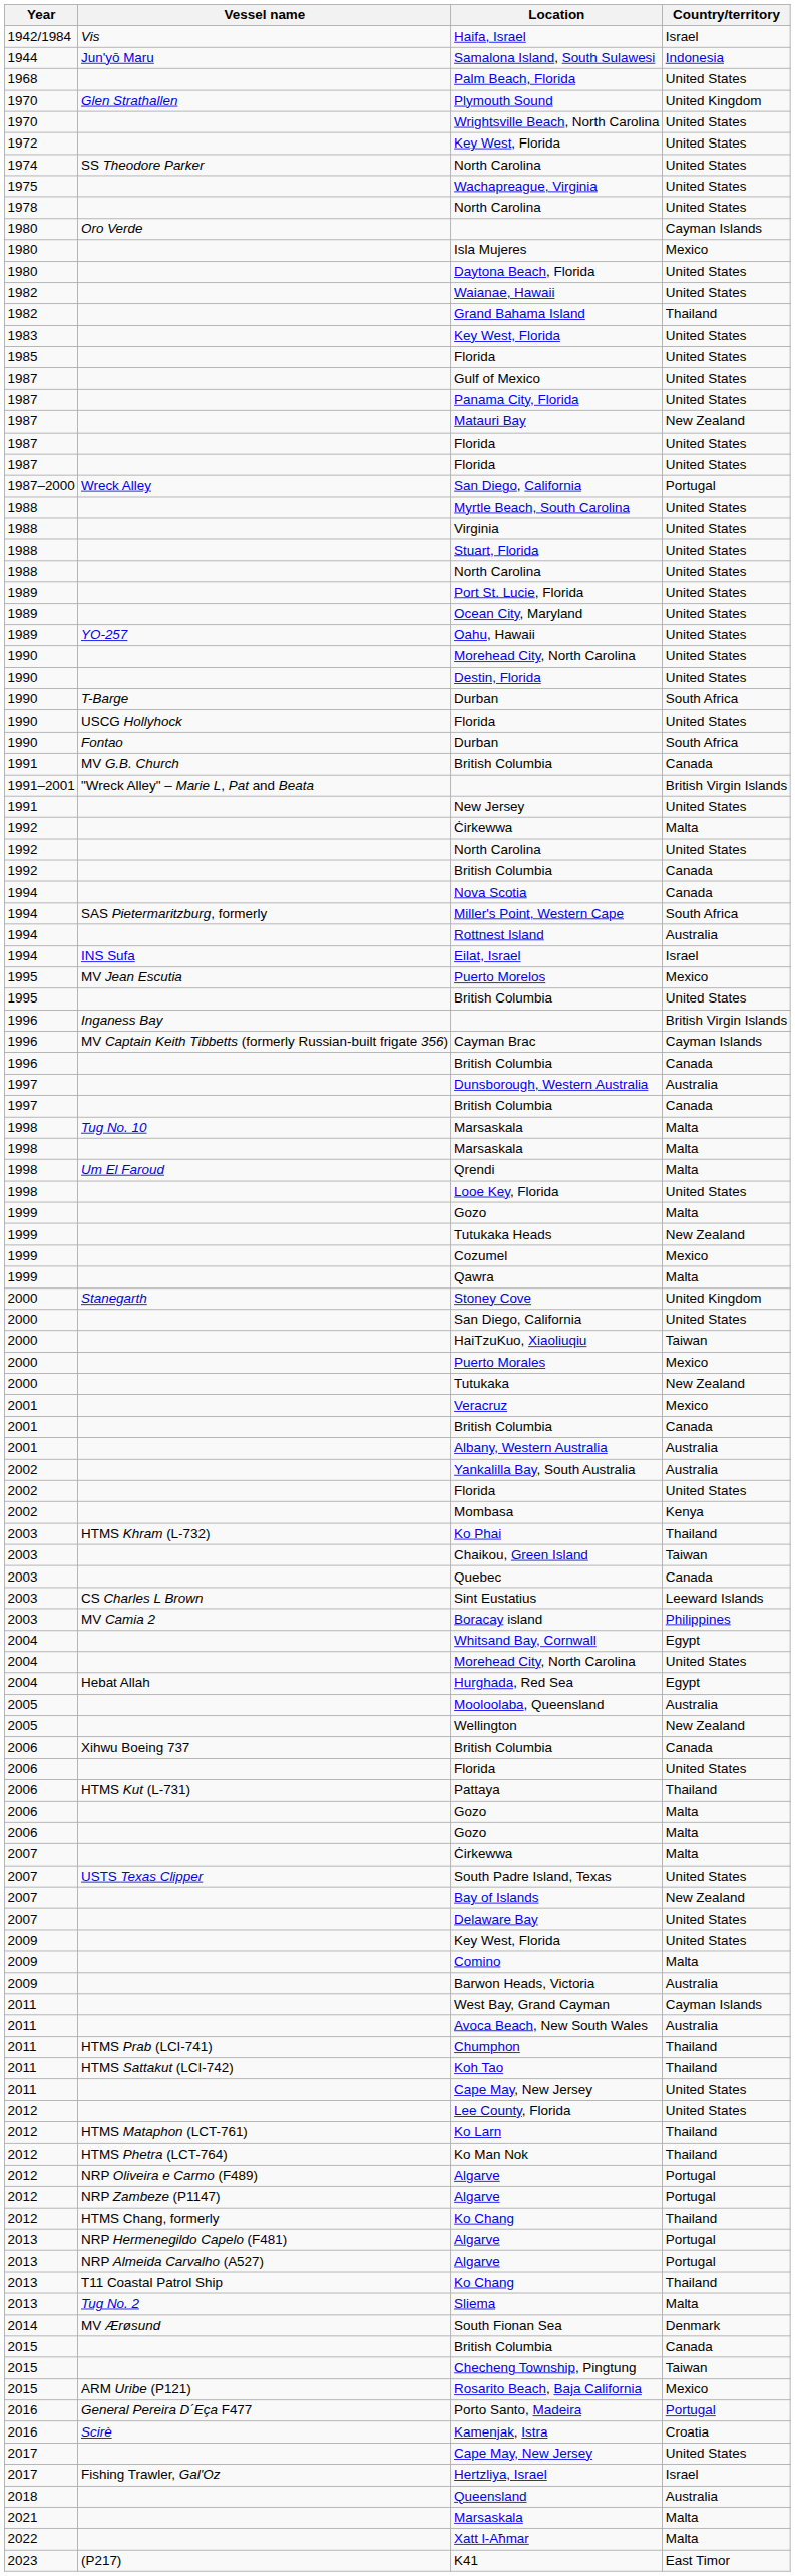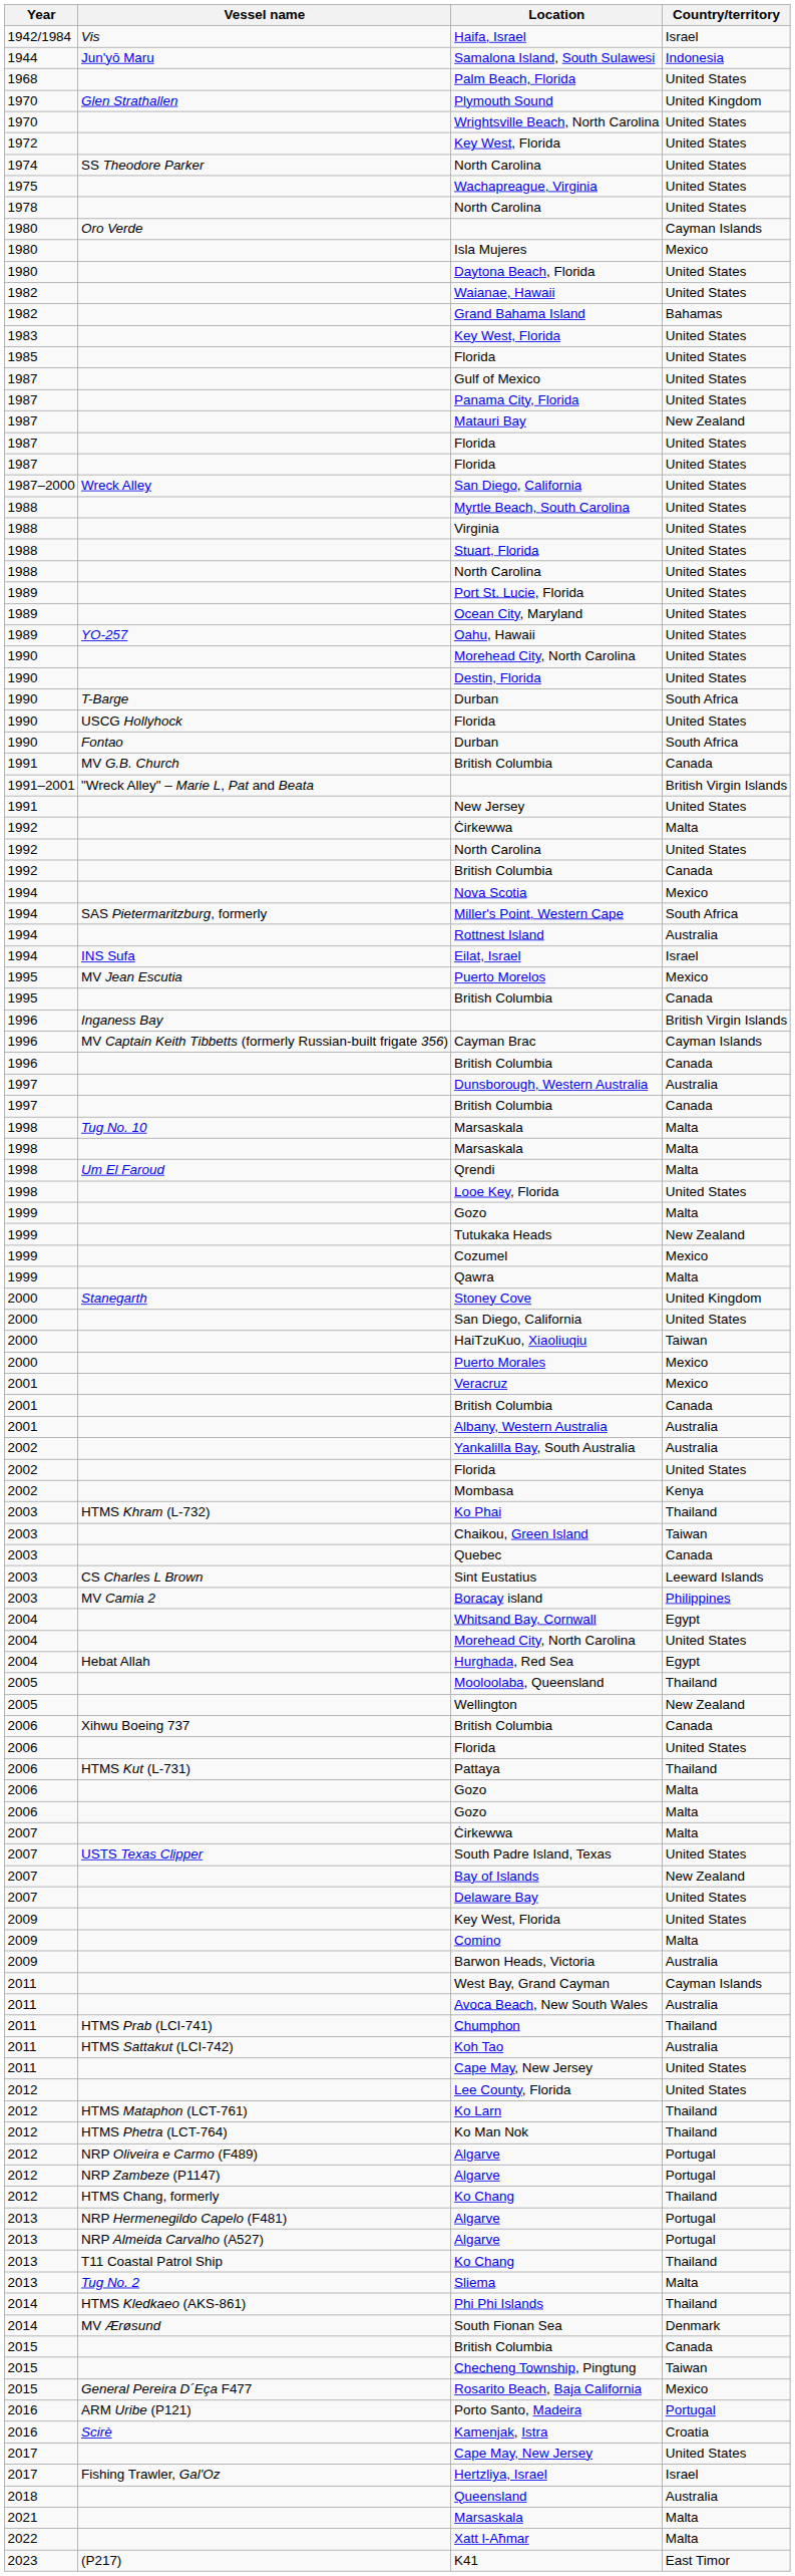 <table class="wikitable sortable">
 <tr>
 <th scope="col">Year</th>
 <th scope="col">Vessel name</th>
 <th scope="col">Location</th>
 <th scope="col">Country/territory</th>
 </tr>
 <tr>
 <td>1942/1984</td>
 <td><em>Vis</em></td>
 <td><a href='#'>Haifa, Israel</a></td>
 <td>Israel</td>
 </tr>
 <tr>
 <td>1944</td>
 <td><a href='#'>Jun'yō Maru</a></td>
 <td><a href='#'>Samalona Island</a>, <a href='#'>South Sulawesi</a></td>
 <td><a href='#'>Indonesia</a></td>
 </tr>
 <tr>
 <td>1968</td>
 <td></td>
 <td><a href='#'>Palm Beach, Florida</a></td>
 <td>United States</td>
 </tr>
 <tr>
 <td>1970</td>
 <td><em><a href='#'>Glen Strathallen</a></em></td>
 <td><a href='#'>Plymouth Sound</a></td>
 <td>United Kingdom</td>
 </tr>
 <tr>
 <td>1970</td>
 <td></td>
 <td><a href='#'>Wrightsville Beach</a>, North Carolina</td>
 <td>United States</td>
 </tr>
 <tr>
 <td>1972</td>
 <td></td>
 <td><a href='#'>Key West</a>, Florida</td>
 <td>United States</td>
 </tr>
 <tr>
 <td>1974</td>
 <td>SS <em>Theodore Parker</em></td>
 <td>North Carolina</td>
 <td>United States</td>
 </tr>
 <tr>
 <td>1975</td>
 <td></td>
 <td><a href='#'>Wachapreague, Virginia</a></td>
 <td>United States</td>
 </tr>
 <tr>
 <td>1978</td>
 <td></td>
 <td>North Carolina</td>
 <td>United States</td>
 </tr>
 <tr>
 <td>1980</td>
 <td><em>Oro Verde</em></td>
 <td></td>
 <td>Cayman Islands</td>
 </tr>
 <tr>
 <td>1980</td>
 <td></td>
 <td>Isla Mujeres</td>
 <td>Mexico</td>
 </tr>
 <tr>
 <td>1980</td>
 <td></td>
 <td><a href='#'>Daytona Beach</a>, Florida</td>
 <td>United States</td>
 </tr>
 <tr>
 <td>1982</td>
 <td></td>
 <td><a href='#'>Waianae, Hawaii</a></td>
 <td>United States</td>
 </tr>
 <tr>
 <td>1982</td>
 <td></td>
 <td><a href='#'>Grand Bahama Island</a></td>
-<td>Thailand</td>
+<td>Bahamas</td>
 </tr>
 <tr>
 <td>1983</td>
 <td></td>
 <td><a href='#'>Key West, Florida</a></td>
 <td>United States</td>
 </tr>
 <tr>
 <td>1985</td>
 <td></td>
 <td>Florida</td>
 <td>United States</td>
 </tr>
 <tr>
 <td>1987</td>
 <td></td>
 <td>Gulf of Mexico</td>
 <td>United States</td>
 </tr>
 <tr>
 <td>1987</td>
 <td></td>
 <td><a href='#'>Panama City, Florida</a></td>
 <td>United States</td>
 </tr>
 <tr>
 <td>1987</td>
 <td></td>
 <td><a href='#'>Matauri Bay</a></td>
 <td>New Zealand</td>
 </tr>
 <tr>
 <td>1987</td>
 <td></td>
 <td>Florida</td>
 <td>United States</td>
 </tr>
 <tr>
 <td>1987</td>
 <td></td>
 <td>Florida</td>
 <td>United States</td>
 </tr>
 <tr>
 <td>1987–2000</td>
 <td><a href='#'>Wreck Alley</a></td>
 <td><a href='#'>San Diego</a>, <a href='#'>California</a></td>
-<td>Portugal</td>
+<td>United States</td>
 </tr>
 <tr>
 <td>1988</td>
 <td></td>
 <td><a href='#'>Myrtle Beach, South Carolina</a></td>
 <td>United States</td>
 </tr>
 <tr>
 <td>1988</td>
 <td></td>
 <td>Virginia</td>
 <td>United States</td>
 </tr>
 <tr>
 <td>1988</td>
 <td></td>
 <td><a href='#'>Stuart, Florida</a></td>
 <td>United States</td>
 </tr>
 <tr>
 <td>1988</td>
 <td></td>
 <td>North Carolina</td>
 <td>United States</td>
 </tr>
 <tr>
 <td>1989</td>
 <td></td>
 <td><a href='#'>Port St. Lucie</a>, Florida</td>
 <td>United States</td>
 </tr>
 <tr>
 <td>1989</td>
 <td></td>
 <td><a href='#'>Ocean City</a>, Maryland</td>
 <td>United States</td>
 </tr>
 <tr>
 <td>1989</td>
 <td><em><a href='#'>YO-257</a></em></td>
 <td><a href='#'>Oahu</a>, Hawaii</td>
 <td>United States</td>
 </tr>
 <tr>
 <td>1990</td>
 <td></td>
 <td><a href='#'>Morehead City</a>, North Carolina</td>
 <td>United States</td>
 </tr>
 <tr>
 <td>1990</td>
 <td></td>
 <td><a href='#'>Destin, Florida</a></td>
 <td>United States</td>
 </tr>
 <tr>
 <td>1990</td>
 <td><em>T-Barge</em></td>
 <td>Durban</td>
 <td>South Africa</td>
 </tr>
 <tr>
 <td>1990</td>
 <td>USCG <em>Hollyhock</em></td>
 <td>Florida</td>
 <td>United States</td>
 </tr>
 <tr>
 <td>1990</td>
 <td><em>Fontao</em></td>
 <td>Durban</td>
 <td>South Africa</td>
 </tr>
 <tr>
 <td>1991</td>
 <td>MV <em>G.B. Church</em></td>
 <td>British Columbia</td>
 <td>Canada</td>
 </tr>
 <tr>
 <td>1991–2001</td>
 <td>"Wreck Alley" – <em>Marie L</em>, <em>Pat</em> and <em>Beata</em></td>
 <td></td>
 <td>British Virgin Islands</td>
 </tr>
 <tr>
 <td>1991</td>
 <td></td>
 <td>New Jersey</td>
 <td>United States</td>
 </tr>
 <tr>
 <td>1992</td>
 <td></td>
 <td>Ċirkewwa</td>
 <td>Malta</td>
 </tr>
 <tr>
 <td>1992</td>
 <td></td>
 <td>North Carolina</td>
 <td>United States</td>
 </tr>
 <tr>
 <td>1992</td>
 <td></td>
 <td>British Columbia</td>
 <td>Canada</td>
 </tr>
 <tr>
 <td>1994</td>
 <td></td>
 <td><a href='#'>Nova Scotia</a></td>
-<td>Canada</td>
+<td>Mexico</td>
 </tr>
 <tr>
 <td>1994</td>
 <td>SAS <em>Pietermaritzburg</em>, formerly </td>
 <td><a href='#'>Miller's Point, Western Cape</a></td>
 <td>South Africa</td>
 </tr>
 <tr>
 <td>1994</td>
 <td></td>
 <td><a href='#'>Rottnest Island</a></td>
 <td>Australia</td>
 </tr>
 <tr>
 <td>1994</td>
 <td><a href='#'>INS Sufa</a></td>
 <td><a href='#'>Eilat, Israel</a></td>
 <td>Israel</td>
 </tr>
 <tr>
 <td>1995</td>
 <td>MV <em>Jean Escutia</em></td>
 <td><a href='#'>Puerto Morelos</a></td>
 <td>Mexico</td>
 </tr>
 <tr>
 <td>1995</td>
 <td></td>
 <td>British Columbia</td>
-<td>United States</td>
+<td>Canada</td>
 </tr>
 <tr>
 <td>1996</td>
 <td><em>Inganess Bay</em></td>
 <td></td>
 <td>British Virgin Islands</td>
 </tr>
 <tr>
 <td>1996</td>
 <td>MV <em>Captain Keith Tibbetts</em> (formerly Russian-built frigate <em>356</em>)</td>
 <td>Cayman Brac</td>
 <td>Cayman Islands</td>
 </tr>
 <tr>
 <td>1996</td>
 <td></td>
 <td>British Columbia</td>
 <td>Canada</td>
 </tr>
 <tr>
 <td>1997</td>
 <td></td>
 <td><a href='#'>Dunsborough, Western Australia</a></td>
 <td>Australia</td>
 </tr>
 <tr>
 <td>1997</td>
 <td></td>
 <td>British Columbia</td>
 <td>Canada</td>
 </tr>
 <tr>
 <td>1998</td>
 <td><em><a href='#'>Tug No. 10</a></em></td>
 <td>Marsaskala</td>
 <td>Malta</td>
 </tr>
 <tr>
 <td>1998</td>
 <td></td>
 <td>Marsaskala</td>
 <td>Malta</td>
 </tr>
 <tr>
 <td>1998</td>
 <td><em><a href='#'>Um El Faroud</a></em></td>
 <td>Qrendi</td>
 <td>Malta</td>
 </tr>
 <tr>
 <td>1998</td>
 <td></td>
 <td><a href='#'>Looe Key</a>, Florida</td>
 <td>United States</td>
 </tr>
 <tr>
 <td>1999</td>
 <td></td>
 <td>Gozo</td>
 <td>Malta</td>
 </tr>
 <tr>
 <td>1999</td>
 <td></td>
 <td>Tutukaka Heads</td>
 <td>New Zealand</td>
 </tr>
 <tr>
 <td>1999</td>
 <td></td>
 <td>Cozumel</td>
 <td>Mexico</td>
 </tr>
 <tr>
 <td>1999</td>
 <td></td>
 <td>Qawra</td>
 <td>Malta</td>
 </tr>
 <tr>
 <td>2000</td>
 <td><em><a href='#'>Stanegarth</a></em></td>
 <td><a href='#'>Stoney Cove</a></td>
 <td>United Kingdom</td>
 </tr>
 <tr>
 <td>2000</td>
 <td></td>
 <td>San Diego, California</td>
 <td>United States</td>
 </tr>
 <tr>
 <td>2000</td>
 <td></td>
 <td>HaiTzuKuo, <a href='#'>Xiaoliuqiu</a></td>
 <td>Taiwan</td>
 </tr>
 <tr>
 <td>2000</td>
 <td></td>
 <td><a href='#'>Puerto Morales</a></td>
 <td>Mexico</td>
 </tr>
 <tr>
-<td>2000</td>
-<td></td>
-<td>Tutukaka</td>
-<td>New Zealand</td>
-</tr>
-<tr>
 <td>2001</td>
 <td></td>
 <td><a href='#'>Veracruz</a></td>
 <td>Mexico</td>
 </tr>
 <tr>
 <td>2001</td>
 <td></td>
 <td>British Columbia</td>
 <td>Canada</td>
 </tr>
 <tr>
 <td>2001</td>
 <td></td>
 <td><a href='#'>Albany, Western Australia</a></td>
 <td>Australia</td>
 </tr>
 <tr>
 <td>2002</td>
 <td></td>
 <td><a href='#'>Yankalilla Bay</a>, South Australia</td>
 <td>Australia</td>
 </tr>
 <tr>
 <td>2002</td>
 <td></td>
 <td>Florida</td>
 <td>United States</td>
 </tr>
 <tr>
 <td>2002</td>
 <td></td>
 <td>Mombasa</td>
 <td>Kenya</td>
 </tr>
 <tr>
 <td>2003</td>
 <td>HTMS <em>Khram</em> (L-732)</td>
 <td><a href='#'>Ko Phai</a></td>
 <td>Thailand</td>
 </tr>
 <tr>
 <td>2003</td>
 <td></td>
 <td>Chaikou, <a href='#'>Green Island</a></td>
 <td>Taiwan</td>
 </tr>
 <tr>
 <td>2003</td>
 <td></td>
 <td>Quebec</td>
 <td>Canada</td>
 </tr>
 <tr>
 <td>2003</td>
 <td>CS <em>Charles L Brown</em></td>
 <td>Sint Eustatius</td>
 <td>Leeward Islands</td>
 </tr>
 <tr>
 <td>2003</td>
 <td>MV <em>Camia 2</em></td>
 <td><a href='#'>Boracay</a> island</td>
 <td><a href='#'>Philippines</a></td>
 </tr>
 <tr>
 <td>2004</td>
 <td></td>
 <td><a href='#'>Whitsand Bay, Cornwall</a></td>
 <td>Egypt</td>
 </tr>
 <tr>
 <td>2004</td>
 <td></td>
 <td><a href='#'>Morehead City</a>, North Carolina</td>
 <td>United States</td>
 </tr>
 <tr>
 <td>2004</td>
 <td>Hebat Allah </td>
 <td><a href='#'>Hurghada</a>, Red Sea</td>
 <td>Egypt</td>
 </tr>
 <tr>
 <td>2005</td>
 <td></td>
 <td><a href='#'>Mooloolaba</a>, Queensland</td>
-<td>Australia</td>
+<td>Thailand</td>
 </tr>
 <tr>
 <td>2005</td>
 <td></td>
 <td>Wellington</td>
 <td>New Zealand</td>
 </tr>
 <tr>
 <td>2006</td>
 <td>Xihwu Boeing 737</td>
 <td>British Columbia</td>
 <td>Canada</td>
 </tr>
 <tr>
 <td>2006</td>
 <td></td>
 <td>Florida</td>
 <td>United States</td>
 </tr>
 <tr>
 <td>2006</td>
 <td>HTMS <em>Kut</em> (L-731)</td>
 <td>Pattaya</td>
 <td>Thailand</td>
 </tr>
 <tr>
 <td>2006</td>
 <td></td>
 <td>Gozo</td>
 <td>Malta</td>
 </tr>
 <tr>
 <td>2006</td>
 <td></td>
 <td>Gozo</td>
 <td>Malta</td>
 </tr>
 <tr>
 <td>2007</td>
 <td></td>
 <td>Ċirkewwa</td>
 <td>Malta</td>
 </tr>
 <tr>
 <td>2007</td>
 <td><a href='#'>USTS <em>Texas Clipper</em></a></td>
 <td>South Padre Island, Texas</td>
 <td>United States</td>
 </tr>
 <tr>
 <td>2007</td>
 <td></td>
 <td><a href='#'>Bay of Islands</a></td>
 <td>New Zealand</td>
 </tr>
 <tr>
 <td>2007</td>
 <td></td>
 <td><a href='#'>Delaware Bay</a></td>
 <td>United States</td>
 </tr>
 <tr>
 <td>2009</td>
 <td></td>
 <td>Key West, Florida</td>
 <td>United States</td>
 </tr>
 <tr>
 <td>2009</td>
 <td></td>
 <td><a href='#'>Comino</a></td>
 <td>Malta</td>
 </tr>
 <tr>
 <td>2009</td>
 <td></td>
 <td>Barwon Heads, Victoria</td>
 <td>Australia</td>
 </tr>
 <tr>
 <td>2011</td>
 <td></td>
 <td>West Bay, Grand Cayman</td>
 <td>Cayman Islands</td>
 </tr>
 <tr>
 <td>2011</td>
 <td></td>
 <td><a href='#'>Avoca Beach</a>, New South Wales</td>
 <td>Australia</td>
 </tr>
 <tr>
 <td>2011</td>
 <td>HTMS <em>Prab</em> (LCI-741)</td>
 <td><a href='#'>Chumphon</a></td>
 <td>Thailand</td>
 </tr>
 <tr>
 <td>2011</td>
 <td>HTMS <em>Sattakut</em> (LCI-742)</td>
 <td><a href='#'>Koh Tao</a></td>
-<td>Thailand</td>
+<td>Australia</td>
 </tr>
 <tr>
 <td>2011</td>
 <td></td>
 <td><a href='#'>Cape May</a>, New Jersey</td>
 <td>United States</td>
 </tr>
 <tr>
 <td>2012</td>
 <td></td>
 <td><a href='#'>Lee County</a>, Florida</td>
 <td>United States</td>
 </tr>
 <tr>
 <td>2012</td>
 <td>HTMS <em>Mataphon</em> (LCT-761)</td>
 <td><a href='#'>Ko Larn</a></td>
 <td>Thailand</td>
 </tr>
 <tr>
 <td>2012</td>
 <td>HTMS <em>Phetra</em> (LCT-764)</td>
 <td>Ko Man Nok</td>
 <td>Thailand</td>
 </tr>
 <tr>
 <td>2012</td>
 <td>NRP <em>Oliveira e Carmo</em> (F489)</td>
 <td><a href='#'>Algarve</a></td>
 <td>Portugal</td>
 </tr>
 <tr>
 <td>2012</td>
 <td>NRP <em>Zambeze</em> (P1147)</td>
 <td><a href='#'>Algarve</a></td>
 <td>Portugal</td>
 </tr>
 <tr>
 <td>2012</td>
 <td>HTMS Chang, formerly </td>
 <td><a href='#'>Ko Chang</a></td>
 <td>Thailand</td>
 </tr>
 <tr>
 <td>2013</td>
 <td>NRP <em>Hermenegildo Capelo</em> (F481)</td>
 <td><a href='#'>Algarve</a></td>
 <td>Portugal</td>
 </tr>
 <tr>
 <td>2013</td>
 <td>NRP <em>Almeida Carvalho</em> (A527)</td>
 <td><a href='#'>Algarve</a></td>
 <td>Portugal</td>
 </tr>
 <tr>
 <td>2013</td>
 <td>T11 Coastal Patrol Ship</td>
 <td><a href='#'>Ko Chang</a></td>
 <td>Thailand</td>
 </tr>
 <tr>
 <td>2013</td>
 <td><em><a href='#'>Tug No. 2</a></em></td>
 <td><a href='#'>Sliema</a></td>
 <td>Malta</td>
 </tr>
 <tr>
 <td>2014</td>
+<td>HTMS <em>Kledkaeo</em> (AKS-861) </td>
+<td><a href='#'>Phi Phi Islands</a></td>
+<td>Thailand</td>
+</tr>
+<tr>
+<td>2014</td>
 <td>MV  <em>Ærøsund</em> </td>
 <td>South Fionan Sea</td>
 <td>Denmark</td>
 </tr>
 <tr>
 <td>2015</td>
 <td></td>
 <td>British Columbia</td>
 <td>Canada</td>
 </tr>
 <tr>
 <td>2015</td>
 <td> </td>
 <td><a href='#'>Checheng Township</a>, Pingtung</td>
 <td>Taiwan</td>
 </tr>
 <tr>
 <td>2015</td>
-<td>ARM <em>Uribe</em> (P121)</td>
+<td><em>General Pereira D´Eça</em> F477</td>
 <td><a href='#'>Rosarito Beach</a>, <a href='#'>Baja California</a></td>
 <td>Mexico</td>
 </tr>
 <tr>
 <td>2016</td>
-<td><em>General Pereira D´Eça</em> F477</td>
+<td>ARM <em>Uribe</em> (P121)</td>
 <td>Porto Santo, <a href='#'>Madeira</a></td>
 <td><a href='#'>Portugal</a></td>
 </tr>
 <tr>
 <td>2016</td>
 <td><a href='#'><em>Scirè</em></a></td>
 <td><a href='#'>Kamenjak</a>, <a href='#'>Istra</a></td>
 <td>Croatia</td>
 </tr>
 <tr>
 <td>2017</td>
 <td></td>
 <td><a href='#'>Cape May, New Jersey</a></td>
 <td>United States</td>
 </tr>
 <tr>
 <td>2017</td>
 <td>Fishing Trawler, <em>Gal'Oz</em></td>
 <td><a href='#'>Hertzliya, Israel</a></td>
 <td>Israel</td>
 </tr>
 <tr>
 <td>2018</td>
 <td></td>
 <td><a href='#'>Queensland</a></td>
 <td>Australia</td>
 </tr>
 <tr>
 <td>2021</td>
 <td></td>
 <td><a href='#'>Marsaskala</a></td>
 <td>Malta</td>
 </tr>
 <tr>
 <td>2022</td>
 <td></td>
 <td><a href='#'>Xatt l-Aħmar</a></td>
 <td>Malta</td>
 </tr>
 <tr>
 <td>2023</td>
 <td> (P217)</td>
 <td>K41</td>
 <td>East Timor</td>
 </tr>
 </table>
